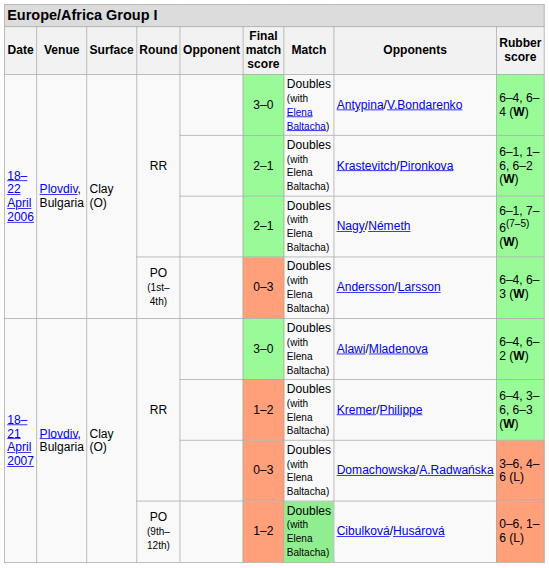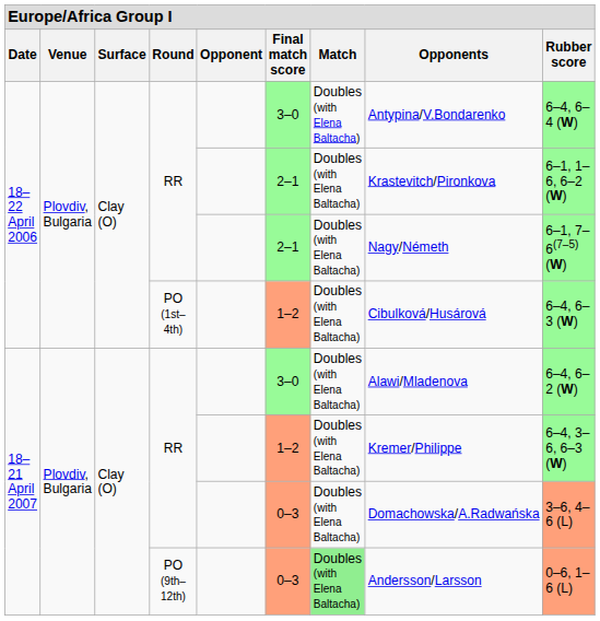 <table class="wikitable" style="font-size:98%;">
 <tr style="background:Gainsboro;">
 <td colspan="9"><big><strong>Europe/Africa Group I</strong></big></td>
 </tr>
 <tr>
 <th>Date</th>
 <th>Venue</th>
 <th>Surface</th>
 <th>Round</th>
 <th>Opponent</th>
 <th>Final match score</th>
 <th>Match</th>
 <th>Opponents</th>
 <th>Rubber score</th>
 </tr>
 <tr>
 <td rowspan="4"><a href='#'>18–22 April 2006</a></td>
 <td rowspan="4"><a href='#'>Plovdiv</a>,<br>Bulgaria</td>
 <td rowspan="4">Clay (O)</td>
 <td rowspan="3" align="center">RR</td>
 <td></td>
 <td align="center" bgcolor="98FB98">3–0</td>
 <td>Doubles<br><small>(with <a href='#'>Elena Baltacha</a>)</small></td>
 <td><a href='#'>Antypina</a>/<a href='#'>V.Bondarenko</a></td>
 <td bgcolor="98FB98">6–4, 6–4 (<strong>W</strong>)</td>
 </tr>
 <tr>
 <td></td>
 <td align="center" bgcolor="98FB98">2–1</td>
 <td>Doubles<br><small>(with Elena Baltacha)</small></td>
 <td><a href='#'>Krastevitch</a>/<a href='#'>Pironkova</a></td>
 <td bgcolor="98FB98">6–1, 1–6, 6–2 (<strong>W</strong>)</td>
 </tr>
 <tr>
 <td></td>
 <td align="center" bgcolor="98FB98">2–1</td>
 <td>Doubles<br><small>(with Elena Baltacha)</small></td>
 <td><a href='#'>Nagy</a>/<a href='#'>Németh</a></td>
 <td bgcolor="98FB98">6–1, 7–6<sup>(7–5)</sup> (<strong>W</strong>)</td>
 </tr>
 <tr>
 <td align="center">PO<br><small>(1st–4th)</small></td>
 <td></td>
-<td align="center" bgcolor="FFA07A">0–3</td>
+<td align="center" bgcolor="FFA07A">1–2</td>
 <td>Doubles<br><small>(with Elena Baltacha)</small></td>
-<td><a href='#'>Andersson</a>/<a href='#'>Larsson</a></td>
+<td><a href='#'>Cibulková</a>/<a href='#'>Husárová</a></td>
 <td bgcolor="98FB98">6–4, 6–3 (<strong>W</strong>)</td>
 </tr>
 <tr>
 <td rowspan="4"><a href='#'>18–21 April 2007</a></td>
 <td rowspan="4"><a href='#'>Plovdiv</a>,<br>Bulgaria</td>
 <td rowspan="4">Clay (O)</td>
 <td rowspan="3" align="center">RR</td>
 <td></td>
 <td align="center" bgcolor="98FB98">3–0</td>
 <td>Doubles<br><small>(with Elena Baltacha)</small></td>
 <td><a href='#'>Alawi</a>/<a href='#'>Mladenova</a></td>
 <td bgcolor="98FB98">6–4, 6–2 (<strong>W</strong>)</td>
 </tr>
 <tr>
 <td></td>
 <td align="center" bgcolor="FFA07A">1–2</td>
 <td>Doubles<br><small>(with Elena Baltacha)</small></td>
 <td><a href='#'>Kremer</a>/<a href='#'>Philippe</a></td>
 <td bgcolor="98FB98">6–4, 3–6, 6–3 (<strong>W</strong>)</td>
 </tr>
 <tr>
 <td></td>
 <td align="center" bgcolor="FFA07A">0–3</td>
 <td>Doubles<br><small>(with Elena Baltacha)</small></td>
 <td><a href='#'>Domachowska</a>/<a href='#'>A.Radwańska</a></td>
 <td bgcolor="FFA07A">3–6, 4–6 (L)</td>
 </tr>
 <tr>
 <td align="center">PO<br><small>(9th–12th)</small></td>
 <td></td>
-<td align="center" bgcolor="FFA07A">1–2</td>
+<td align="center" bgcolor="FFA07A">0–3</td>
 <td style="background: lightgreen;">Doubles<br><small>(with Elena Baltacha)</small></td>
-<td><a href='#'>Cibulková</a>/<a href='#'>Husárová</a></td>
+<td><a href='#'>Andersson</a>/<a href='#'>Larsson</a></td>
 <td bgcolor="FFA07A">0–6, 1–6 (L)</td>
 </tr>
 </table>
